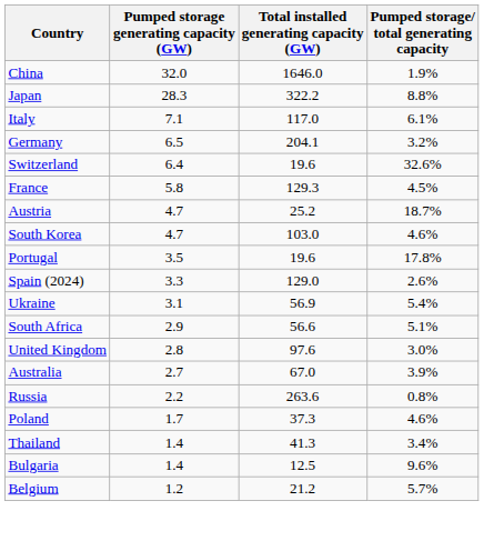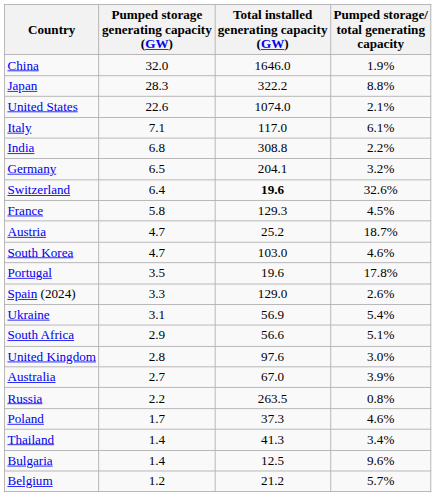 <table class="wikitable sortable">
 <tr>
 <th>Country</th>
 <th>Pumped storage<br>generating capacity<br> (<a href='#'>GW</a>)</th>
 <th>Total installed <br>generating capacity <br>(<a href='#'>GW</a>)</th>
 <th>Pumped storage/<br> total generating <br>capacity</th>
 </tr>
 <tr>
 <td><a href='#'>China</a></td>
 <td align=center>32.0</td>
 <td align=center>1646.0</td>
 <td align=center>1.9%</td>
 </tr>
 <tr>
 <td><a href='#'>Japan</a></td>
 <td align=center>28.3</td>
 <td align=center>322.2</td>
 <td align=center>8.8%</td>
 </tr>
 <tr>
+<td><a href='#'>United States</a></td>
+<td align=center>22.6</td>
+<td align=center>1074.0</td>
+<td align=center>2.1%</td>
+</tr>
+<tr>
 <td><a href='#'>Italy</a></td>
 <td align=center>7.1</td>
 <td align=center>117.0</td>
 <td align=center>6.1%</td>
+</tr>
+<tr>
+<td><a href='#'>India</a></td>
+<td align=center>6.8</td>
+<td align=center>308.8</td>
+<td align=center>2.2%</td>
 </tr>
 <tr>
 <td><a href='#'>Germany</a></td>
 <td align=center>6.5</td>
 <td align=center>204.1</td>
 <td align=center>3.2%</td>
 </tr>
 <tr>
 <td><a href='#'>Switzerland</a></td>
 <td align=center>6.4</td>
-<td align=center>19.6</td>
+<td align=center><strong>19.6</strong></td>
 <td align=center>32.6%</td>
 </tr>
 <tr>
 <td><a href='#'>France</a></td>
 <td align=center>5.8</td>
 <td align=center>129.3</td>
 <td align=center>4.5%</td>
 </tr>
 <tr>
 <td><a href='#'>Austria</a></td>
 <td align=center>4.7</td>
 <td align=center>25.2</td>
 <td align=center>18.7%</td>
 </tr>
 <tr>
 <td><a href='#'>South Korea</a></td>
 <td align=center>4.7</td>
 <td align=center>103.0</td>
 <td align=center>4.6%</td>
 </tr>
 <tr>
 <td><a href='#'>Portugal</a></td>
 <td align=center>3.5</td>
 <td align=center>19.6</td>
 <td align=center>17.8%</td>
 </tr>
 <tr>
 <td><a href='#'>Spain</a> (2024)</td>
 <td align=center>3.3</td>
 <td align=center>129.0</td>
 <td align=center>2.6%</td>
 </tr>
 <tr>
 <td><a href='#'>Ukraine</a></td>
 <td align=center>3.1</td>
 <td align=center>56.9</td>
 <td align=center>5.4%</td>
 </tr>
 <tr>
 <td><a href='#'>South Africa</a></td>
 <td align=center>2.9</td>
 <td align=center>56.6</td>
 <td align="center">5.1%</td>
 </tr>
 <tr>
 <td><a href='#'>United Kingdom</a></td>
 <td align=center>2.8</td>
 <td align=center>97.6</td>
 <td align=center>3.0%</td>
 </tr>
 <tr>
 <td><a href='#'>Australia</a></td>
 <td align=center>2.7</td>
 <td align=center>67.0</td>
 <td align=center>3.9%</td>
 </tr>
 <tr>
 <td><a href='#'>Russia</a></td>
 <td align=center>2.2</td>
-<td align=center>263.6</td>
+<td align=center>263.5</td>
 <td align=center>0.8%</td>
 </tr>
 <tr>
 <td><a href='#'>Poland</a></td>
 <td align=center>1.7</td>
 <td align=center>37.3</td>
 <td align=center>4.6%</td>
 </tr>
 <tr>
 <td><a href='#'>Thailand</a></td>
 <td align=center>1.4</td>
 <td align=center>41.3</td>
 <td align=center>3.4%</td>
 </tr>
 <tr>
 <td><a href='#'>Bulgaria</a></td>
 <td align=center>1.4</td>
 <td align=center>12.5</td>
 <td align=center>9.6%</td>
 </tr>
 <tr>
 <td><a href='#'>Belgium</a></td>
 <td align=center>1.2</td>
 <td align=center>21.2</td>
 <td align=center>5.7%</td>
 </tr>
 </table>
